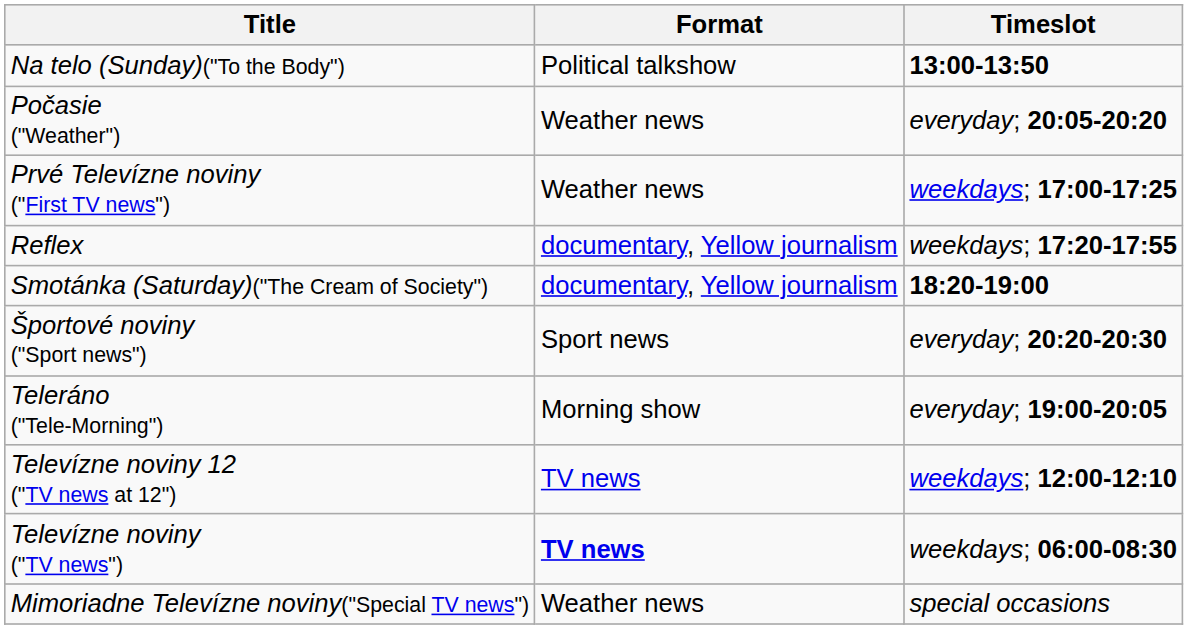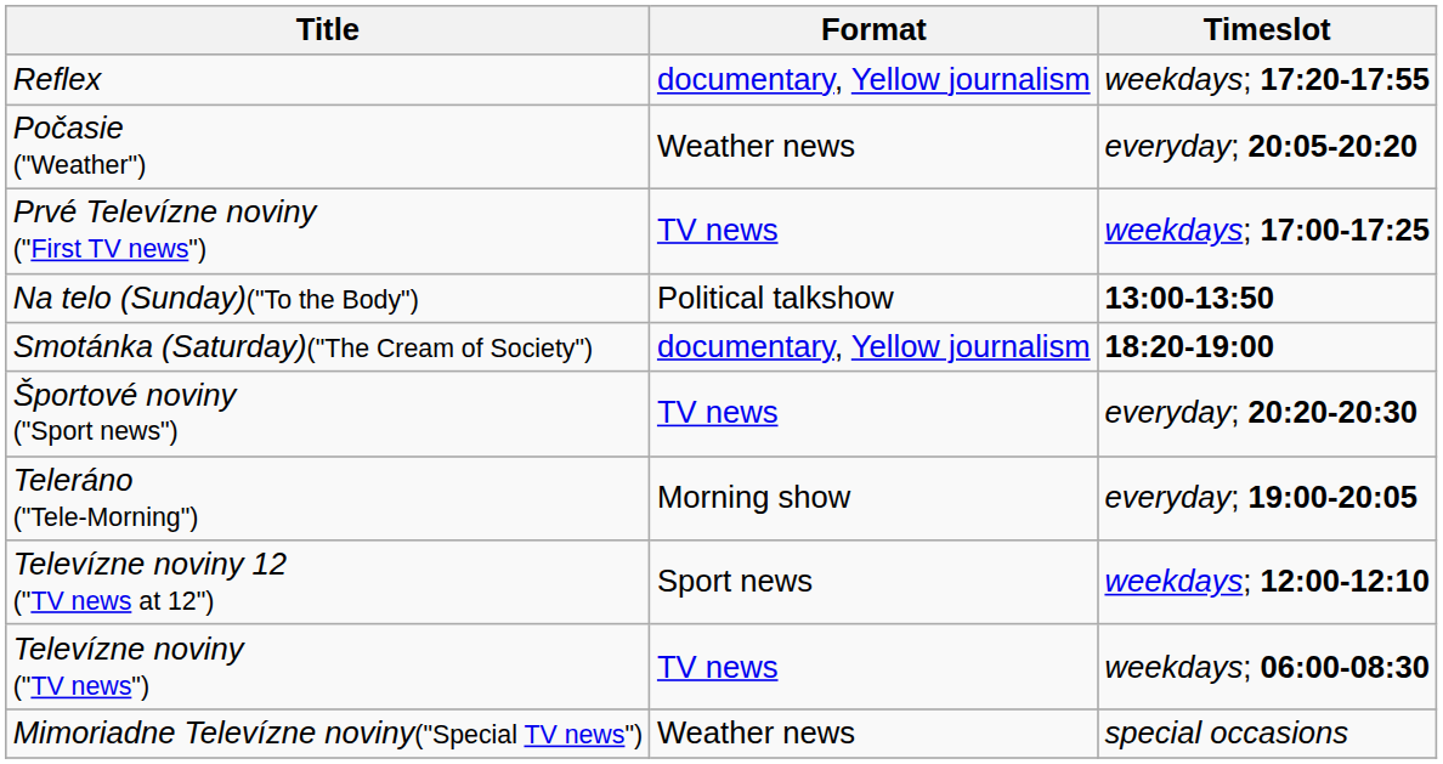 <table class="wikitable">
 <tr>
 <th>Title</th>
 <th>Format</th>
 <th>Timeslot</th>
 </tr>
 <tr>
-<td><em>Na telo (Sunday)</em><small>("To the Body")</small></td>
-<td>Political talkshow</td>
-<td><strong>13:00-13:50</strong></td>
+<td><em>Reflex</em></td>
+<td><a href='#'>documentary</a>, <a href='#'>Yellow journalism</a></td>
+<td><em>weekdays</em>; <strong>17:20-17:55</strong></td>
 </tr>
 <tr>
 <td><em>Počasie</em><br><small>("Weather")</small></td>
 <td>Weather news</td>
 <td><em>everyday</em>; <strong>20:05-20:20</strong></td>
 </tr>
 <tr>
 <td><em>Prvé Televízne noviny</em><br><small>("<a href='#'>First TV news</a>")</small></td>
-<td>Weather news</td>
+<td><a href='#'>TV news</a></td>
 <td><em><a href='#'>weekdays</a></em>; <strong>17:00-17:25</strong></td>
 </tr>
 <tr>
-<td><em>Reflex</em></td>
-<td><a href='#'>documentary</a>, <a href='#'>Yellow journalism</a></td>
-<td><em>weekdays</em>; <strong>17:20-17:55</strong></td>
+<td><em>Na telo (Sunday)</em><small>("To the Body")</small></td>
+<td>Political talkshow</td>
+<td><strong>13:00-13:50</strong></td>
 </tr>
 <tr>
 <td><em>Smotánka (Saturday)</em><small>("The Cream of Society")</small></td>
 <td><a href='#'>documentary</a>, <a href='#'>Yellow journalism</a></td>
 <td><strong>18:20-19:00</strong></td>
 </tr>
 <tr>
 <td><em>Športové noviny</em><br><small>("Sport news")</small></td>
-<td>Sport news</td>
+<td><a href='#'>TV news</a></td>
 <td><em>everyday</em>; <strong>20:20-20:30</strong></td>
 </tr>
 <tr>
 <td><em>Teleráno</em><br><small>("Tele-Morning")</small></td>
 <td>Morning show</td>
 <td><em>everyday</em>; <strong>19:00-20:05</strong></td>
 </tr>
 <tr>
 <td><em>Televízne noviny 12</em><br><small>("<a href='#'>TV news</a> at 12")</small></td>
-<td><a href='#'>TV news</a></td>
+<td>Sport news</td>
 <td><em><a href='#'>weekdays</a></em>; <strong>12:00-12:10</strong></td>
 </tr>
 <tr>
 <td><em>Televízne noviny</em><br><small>("<a href='#'>TV news</a>")</small></td>
-<td><strong><a href='#'>TV news</a></strong></td>
+<td><a href='#'>TV news</a></td>
 <td><em>weekdays</em>; <strong>06:00-08:30</strong></td>
 </tr>
 <tr>
 <td><em>Mimoriadne Televízne noviny</em><small>("Special <a href='#'>TV news</a>")</small></td>
 <td>Weather news</td>
 <td><em>special occasions</em></td>
 </tr>
 </table>
